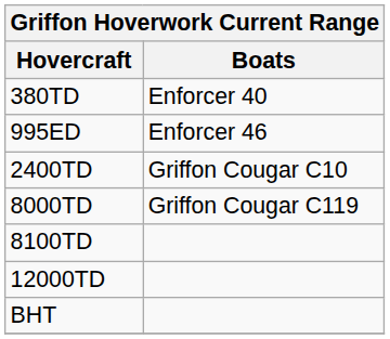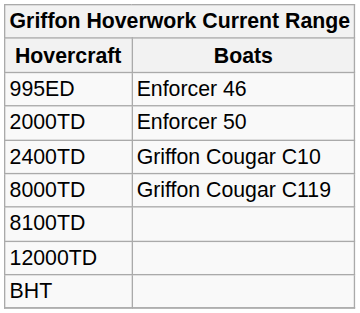 <table class="wikitable">
 <tr>
 <th Colspan=2>Griffon Hoverwork Current Range</th>
 </tr>
 <tr>
 <th>Hovercraft</th>
 <th>Boats</th>
 </tr>
 <tr>
-<td>380TD</td>
-<td>Enforcer 40</td>
+<td>995ED</td>
+<td>Enforcer 46</td>
 </tr>
 <tr>
-<td>995ED</td>
-<td>Enforcer 46</td>
+<td>2000TD</td>
+<td>Enforcer 50</td>
 </tr>
 <tr>
 <td>2400TD</td>
 <td>Griffon Cougar C10</td>
 </tr>
 <tr>
 <td>8000TD</td>
 <td>Griffon Cougar C119</td>
 </tr>
 <tr>
 <td>8100TD</td>
 <td></td>
 </tr>
 <tr>
 <td>12000TD</td>
 <td></td>
 </tr>
 <tr>
 <td>BHT</td>
 <td></td>
 </tr>
 <tr>
 </tr>
 </table>
